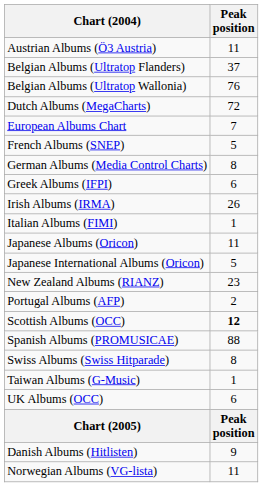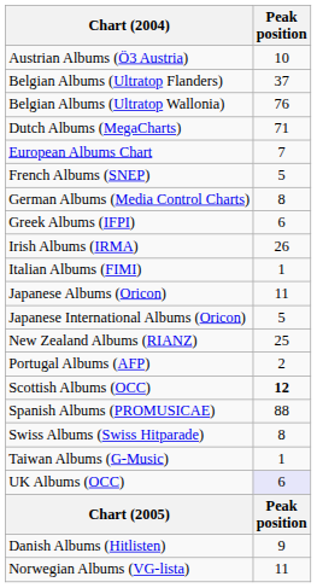 <table class="wikitable sortable">
 <tr>
 <th>Chart (2004)</th>
 <th>Peak<br>position</th>
 </tr>
 <tr>
 <td>Austrian Albums (<a href='#'>Ö3 Austria</a>)</td>
-<td align="center">11</td>
+<td align="center">10</td>
 </tr>
 <tr>
 <td>Belgian Albums (<a href='#'>Ultratop</a> Flanders)</td>
 <td align="center">37</td>
 </tr>
 <tr>
 <td>Belgian Albums (<a href='#'>Ultratop</a> Wallonia)</td>
 <td align="center">76</td>
 </tr>
 <tr>
 <td>Dutch Albums (<a href='#'>MegaCharts</a>)</td>
-<td align="center">72</td>
+<td align="center">71</td>
 </tr>
 <tr>
 <td><a href='#'>European Albums Chart</a></td>
 <td style="text-align:center;">7</td>
 </tr>
 <tr>
 <td align="left">French Albums (<a href='#'>SNEP</a>)</td>
 <td align="center">5</td>
 </tr>
 <tr>
 <td>German Albums (<a href='#'>Media Control Charts</a>)</td>
 <td align="center">8</td>
 </tr>
 <tr>
 <td>Greek Albums (<a href='#'>IFPI</a>)</td>
 <td style="text-align:center;">6</td>
 </tr>
 <tr>
 <td align="left">Irish Albums (<a href='#'>IRMA</a>)</td>
 <td style="text-align:center;">26</td>
 </tr>
 <tr>
 <td>Italian Albums (<a href='#'>FIMI</a>)</td>
 <td align="center">1</td>
 </tr>
 <tr>
 <td>Japanese Albums (<a href='#'>Oricon</a>)</td>
 <td style="text-align:center;">11</td>
 </tr>
 <tr>
 <td>Japanese International Albums (<a href='#'>Oricon</a>)</td>
 <td style="text-align:center;">5</td>
 </tr>
 <tr>
 <td>New Zealand Albums (<a href='#'>RIANZ</a>)</td>
-<td align="center">23</td>
+<td align="center">25</td>
 </tr>
 <tr>
 <td>Portugal Albums (<a href='#'>AFP</a>)</td>
 <td align="center">2</td>
 </tr>
 <tr>
 <td align="left">Scottish Albums (<a href='#'>OCC</a>)</td>
 <td align="center"><strong>12</strong></td>
 </tr>
 <tr>
 <td align="left">Spanish Albums (<a href='#'>PROMUSICAE</a>)</td>
 <td align="center">88</td>
 </tr>
 <tr>
 <td>Swiss Albums (<a href='#'>Swiss Hitparade</a>)</td>
 <td align="center">8</td>
 </tr>
 <tr>
 <td>Taiwan Albums (<a href='#'>G-Music</a>)</td>
 <td style="text-align:center;">1</td>
 </tr>
 <tr>
 <td>UK Albums (<a href='#'>OCC</a>)</td>
-<td align="center">6</td>
+<td align="center" style="background: lavender;">6</td>
 </tr>
 <tr>
 <th>Chart (2005)</th>
 <th>Peak<br>position</th>
 </tr>
 <tr>
 <td>Danish Albums (<a href='#'>Hitlisten</a>)</td>
 <td align="center">9</td>
 </tr>
 <tr>
 <td>Norwegian Albums (<a href='#'>VG-lista</a>)</td>
 <td align="center">11</td>
 </tr>
 </table>
